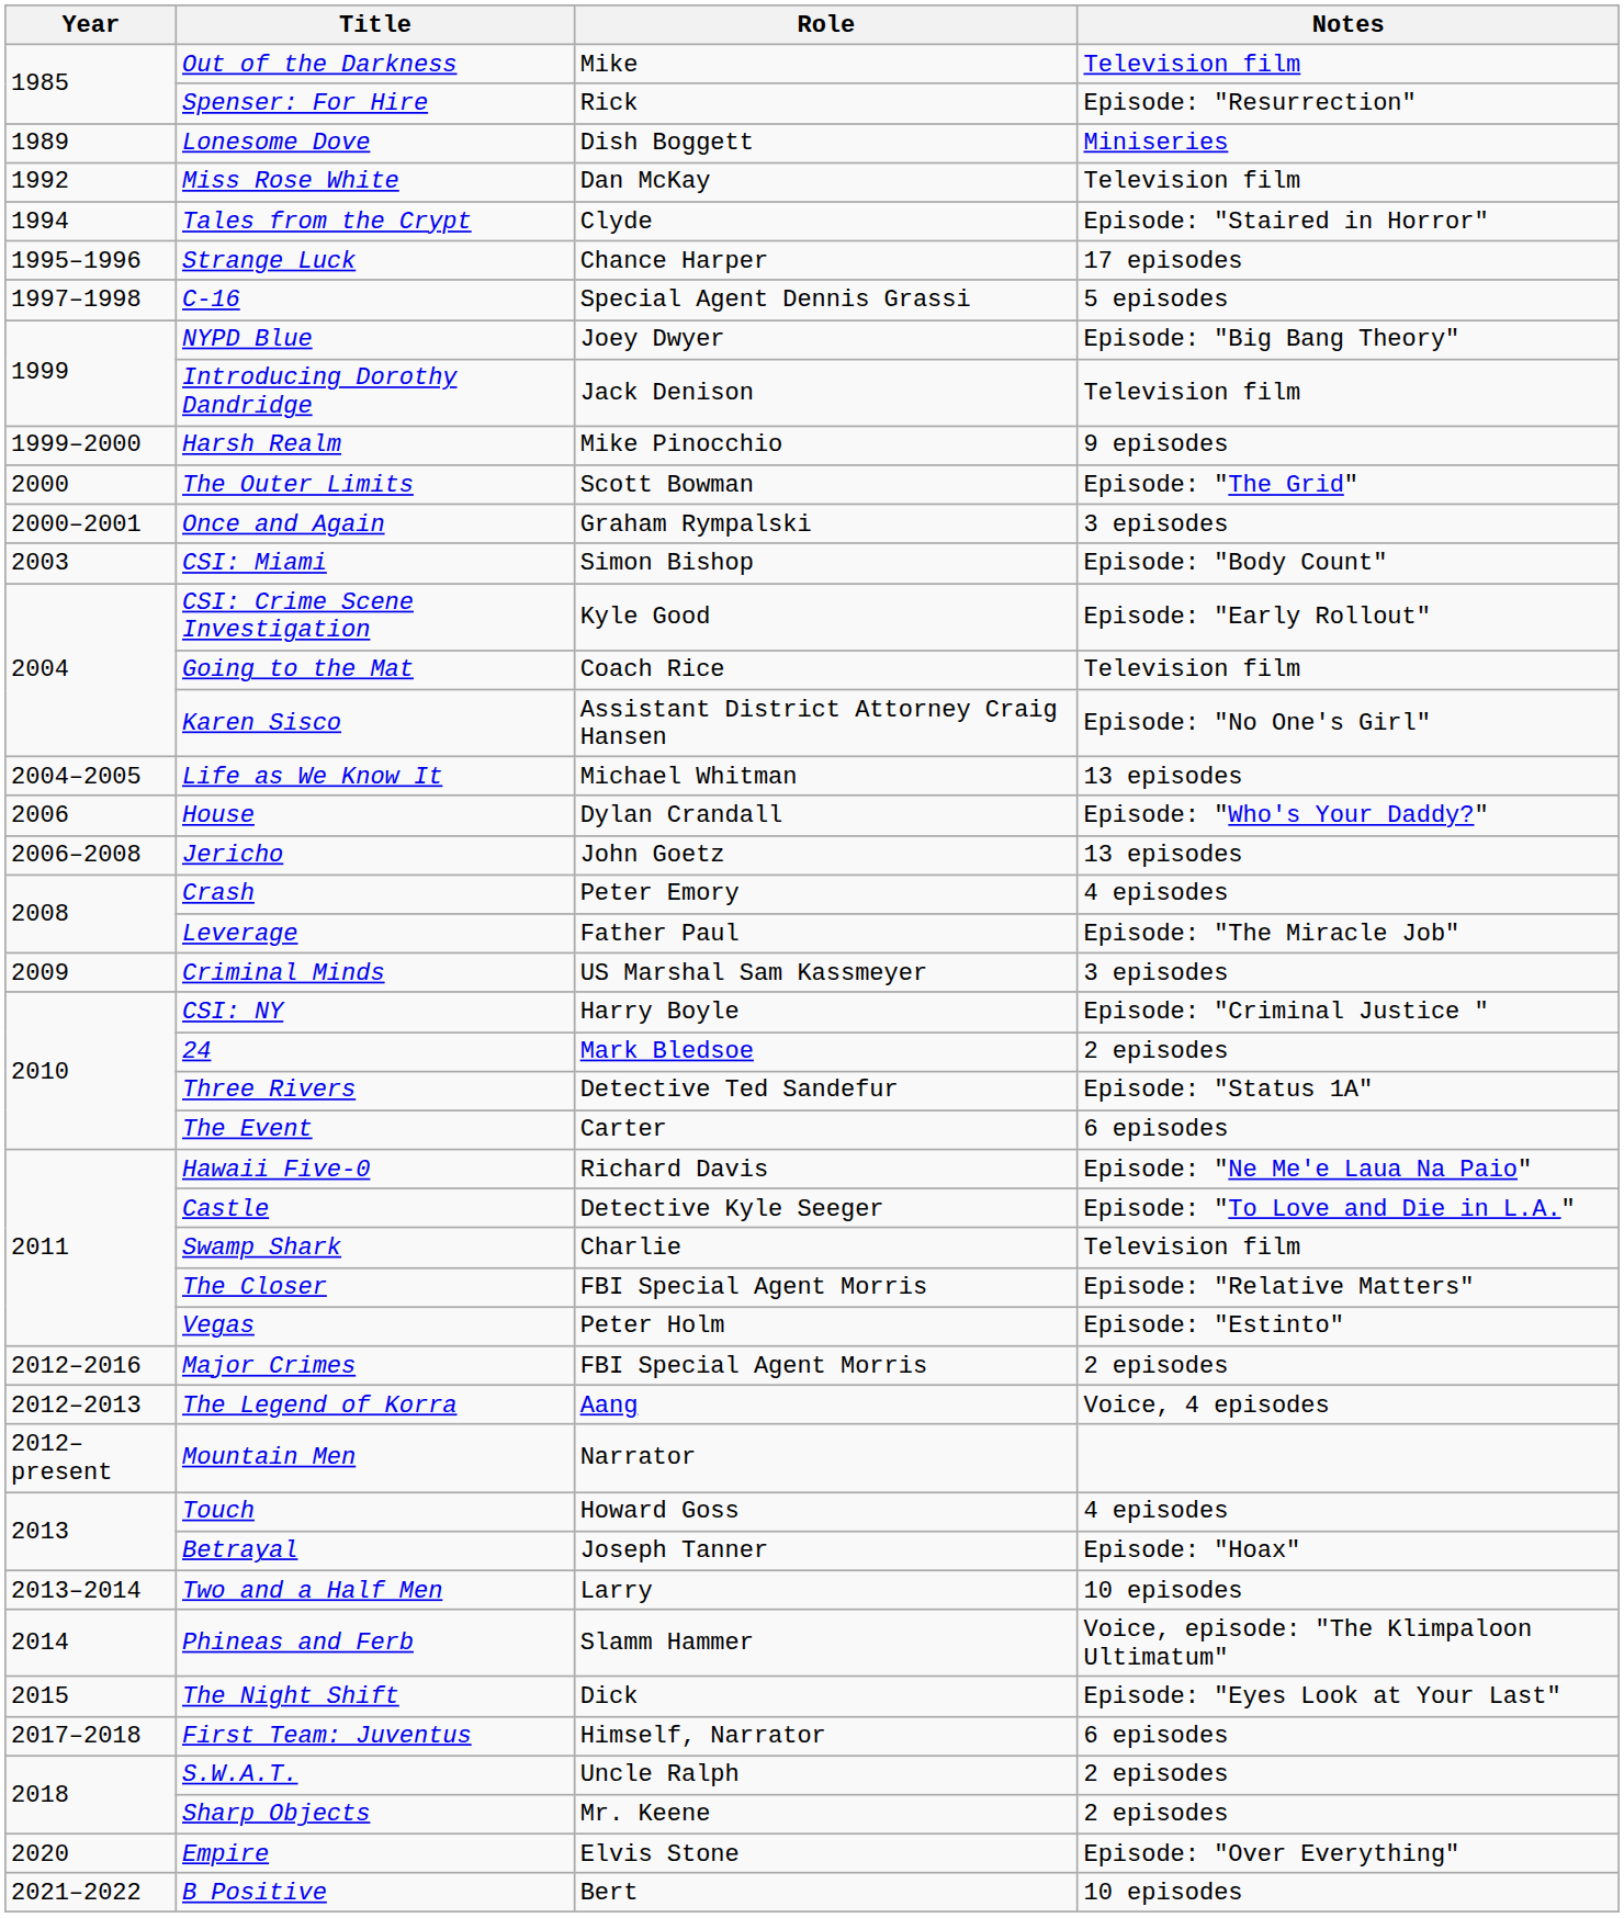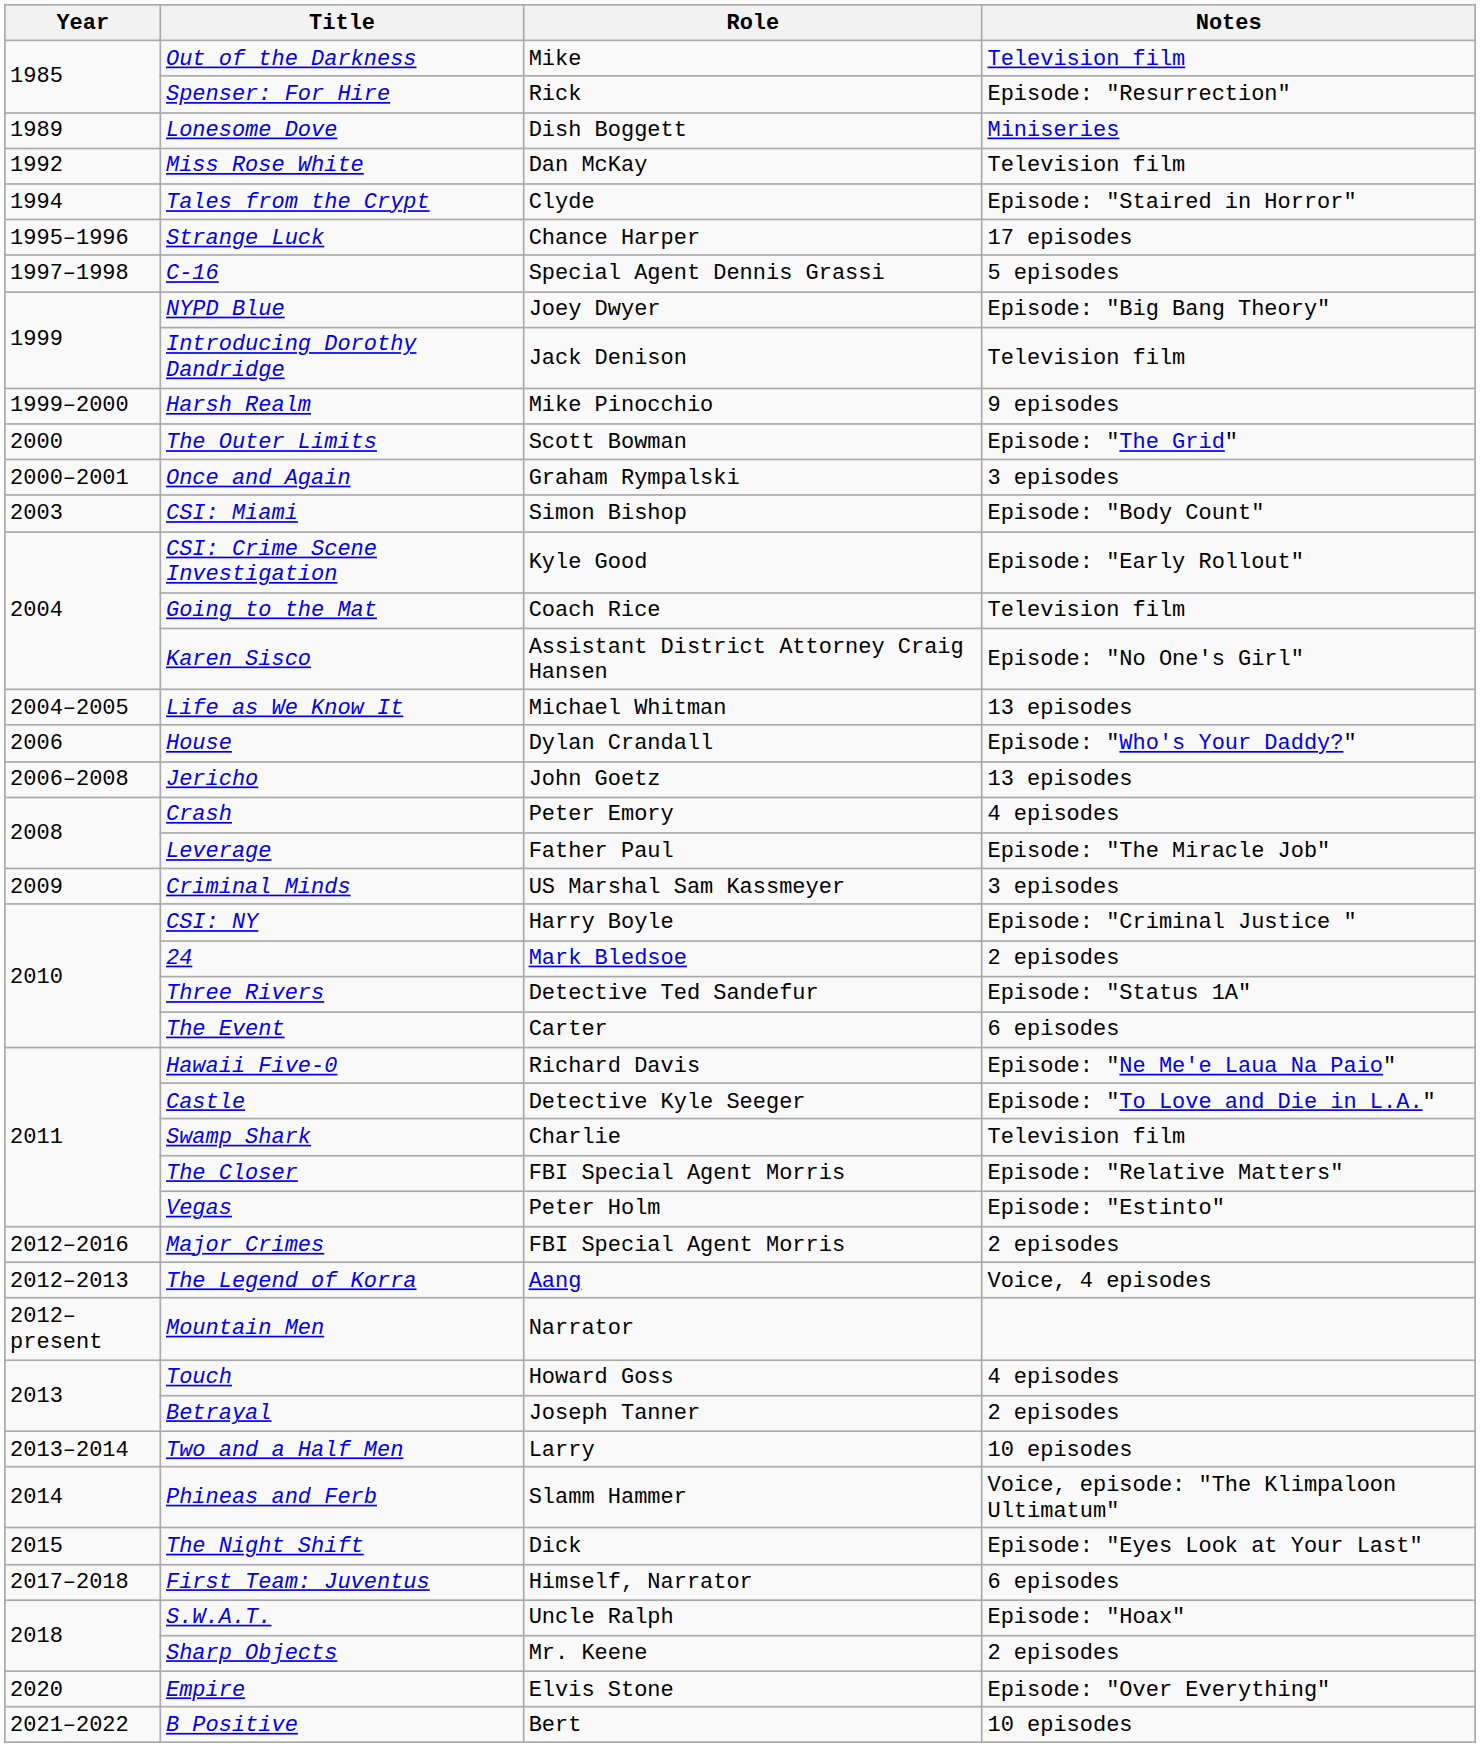 <table class="wikitable sortable">
 <tr>
 <th>Year</th>
 <th>Title</th>
 <th>Role</th>
 <th>Notes</th>
 </tr>
 <tr>
 <td rowspan="2">1985</td>
 <td><em><a href='#'>Out of the Darkness</a></em></td>
 <td>Mike</td>
 <td><a href='#'>Television film</a></td>
 </tr>
 <tr>
 <td><em><a href='#'>Spenser: For Hire</a></em></td>
 <td>Rick</td>
 <td>Episode: "Resurrection"</td>
 </tr>
 <tr>
 <td>1989</td>
 <td><em><a href='#'>Lonesome Dove</a></em></td>
 <td>Dish Boggett</td>
 <td><a href='#'>Miniseries</a></td>
 </tr>
 <tr>
 <td>1992</td>
 <td><em><a href='#'>Miss Rose White</a></em></td>
 <td>Dan McKay</td>
 <td>Television film</td>
 </tr>
 <tr>
 <td>1994</td>
 <td><em><a href='#'>Tales from the Crypt</a></em></td>
 <td>Clyde</td>
 <td>Episode: "Staired in Horror"</td>
 </tr>
 <tr>
 <td>1995–1996</td>
 <td><em><a href='#'>Strange Luck</a></em></td>
 <td>Chance Harper</td>
 <td>17 episodes</td>
 </tr>
 <tr>
 <td>1997–1998</td>
 <td><em><a href='#'>C-16</a></em></td>
 <td>Special Agent Dennis Grassi</td>
 <td>5 episodes</td>
 </tr>
 <tr>
 <td rowspan="2">1999</td>
 <td><em><a href='#'>NYPD Blue</a></em></td>
 <td>Joey Dwyer</td>
 <td>Episode: "Big Bang Theory"</td>
 </tr>
 <tr>
 <td><em><a href='#'>Introducing Dorothy Dandridge</a></em></td>
 <td>Jack Denison</td>
 <td>Television film</td>
 </tr>
 <tr>
 <td>1999–2000</td>
 <td><em><a href='#'>Harsh Realm</a></em></td>
 <td>Mike Pinocchio</td>
 <td>9 episodes</td>
 </tr>
 <tr>
 <td>2000</td>
 <td><em><a href='#'>The Outer Limits</a></em></td>
 <td>Scott Bowman</td>
 <td>Episode: "<a href='#'>The Grid</a>"</td>
 </tr>
 <tr>
 <td>2000–2001</td>
 <td><em><a href='#'>Once and Again</a></em></td>
 <td>Graham Rympalski</td>
 <td>3 episodes</td>
 </tr>
 <tr>
 <td>2003</td>
 <td><em><a href='#'>CSI: Miami</a></em></td>
 <td>Simon Bishop</td>
 <td>Episode: "Body Count"</td>
 </tr>
 <tr>
 <td rowspan="3">2004</td>
 <td><em><a href='#'>CSI: Crime Scene Investigation</a></em></td>
 <td>Kyle Good</td>
 <td>Episode: "Early Rollout"</td>
 </tr>
 <tr>
 <td><em><a href='#'>Going to the Mat</a></em></td>
 <td>Coach Rice</td>
 <td>Television film</td>
 </tr>
 <tr>
 <td><em><a href='#'>Karen Sisco</a></em></td>
 <td>Assistant District Attorney Craig Hansen</td>
 <td>Episode: "No One's Girl"</td>
 </tr>
 <tr>
 <td>2004–2005</td>
 <td><em><a href='#'>Life as We Know It</a></em></td>
 <td>Michael Whitman</td>
 <td>13 episodes</td>
 </tr>
 <tr>
 <td>2006</td>
 <td><em><a href='#'>House</a></em></td>
 <td>Dylan Crandall</td>
 <td>Episode: "<a href='#'>Who's Your Daddy?</a>"</td>
 </tr>
 <tr>
 <td>2006–2008</td>
 <td><em><a href='#'>Jericho</a></em></td>
 <td>John Goetz</td>
 <td>13 episodes</td>
 </tr>
 <tr>
 <td rowspan="2">2008</td>
 <td><em><a href='#'>Crash</a></em></td>
 <td>Peter Emory</td>
 <td>4 episodes</td>
 </tr>
 <tr>
 <td><em><a href='#'>Leverage</a></em></td>
 <td>Father Paul</td>
 <td>Episode: "The Miracle Job"</td>
 </tr>
 <tr>
 <td>2009</td>
 <td><em><a href='#'>Criminal Minds</a></em></td>
 <td>US Marshal Sam Kassmeyer</td>
 <td>3 episodes</td>
 </tr>
 <tr>
 <td rowspan="4">2010</td>
 <td><em><a href='#'>CSI: NY</a></em></td>
 <td>Harry Boyle</td>
 <td>Episode: "Criminal Justice "</td>
 </tr>
 <tr>
 <td><em><a href='#'>24</a></em></td>
 <td><a href='#'>Mark Bledsoe</a></td>
 <td>2 episodes</td>
 </tr>
 <tr>
 <td><em><a href='#'>Three Rivers</a></em></td>
 <td>Detective Ted Sandefur</td>
 <td>Episode: "Status 1A"</td>
 </tr>
 <tr>
 <td><em><a href='#'>The Event</a></em></td>
 <td>Carter</td>
 <td>6 episodes</td>
 </tr>
 <tr>
 <td rowspan="5">2011</td>
 <td><em><a href='#'>Hawaii Five-0</a></em></td>
 <td>Richard Davis</td>
 <td>Episode: "<a href='#'>Ne Me'e Laua Na Paio</a>"</td>
 </tr>
 <tr>
 <td><em><a href='#'>Castle</a></em></td>
 <td>Detective Kyle Seeger</td>
 <td>Episode: "<a href='#'>To Love and Die in L.A.</a>"</td>
 </tr>
 <tr>
 <td><em><a href='#'>Swamp Shark</a></em></td>
 <td>Charlie</td>
 <td>Television film</td>
 </tr>
 <tr>
 <td><em><a href='#'>The Closer</a></em></td>
 <td>FBI Special Agent Morris</td>
 <td>Episode: "Relative Matters"</td>
 </tr>
 <tr>
 <td><em><a href='#'>Vegas</a></em></td>
 <td>Peter Holm</td>
 <td>Episode: "Estinto"</td>
 </tr>
 <tr>
 <td>2012–2016</td>
 <td><em><a href='#'>Major Crimes</a></em></td>
 <td>FBI Special Agent Morris</td>
 <td>2 episodes</td>
 </tr>
 <tr>
 <td>2012–2013</td>
 <td><em><a href='#'>The Legend of Korra</a></em></td>
 <td><a href='#'>Aang</a></td>
 <td>Voice, 4 episodes</td>
 </tr>
 <tr>
 <td>2012–present</td>
 <td><em><a href='#'>Mountain Men</a></em></td>
 <td>Narrator</td>
 <td></td>
 </tr>
 <tr>
 <td rowspan="2">2013</td>
 <td><em><a href='#'>Touch</a></em></td>
 <td>Howard Goss</td>
 <td>4 episodes</td>
 </tr>
 <tr>
 <td><em><a href='#'>Betrayal</a></em></td>
 <td>Joseph Tanner</td>
-<td>Episode: "Hoax"</td>
+<td>2 episodes</td>
 </tr>
 <tr>
 <td>2013–2014</td>
 <td><em><a href='#'>Two and a Half Men</a></em></td>
 <td>Larry</td>
 <td>10 episodes</td>
 </tr>
 <tr>
 <td>2014</td>
 <td><em><a href='#'>Phineas and Ferb</a></em></td>
 <td>Slamm Hammer</td>
 <td>Voice, episode: "The Klimpaloon Ultimatum"</td>
 </tr>
 <tr>
 <td>2015</td>
 <td><em><a href='#'>The Night Shift</a></em></td>
 <td>Dick</td>
 <td>Episode: "Eyes Look at Your Last"</td>
 </tr>
 <tr>
 <td>2017–2018</td>
 <td><em><a href='#'>First Team: Juventus</a></em></td>
 <td>Himself, Narrator</td>
 <td>6 episodes</td>
 </tr>
 <tr>
 <td rowspan="2">2018</td>
 <td><em><a href='#'>S.W.A.T.</a></em></td>
 <td>Uncle Ralph</td>
-<td>2 episodes</td>
+<td>Episode: "Hoax"</td>
 </tr>
 <tr>
 <td><em><a href='#'>Sharp Objects</a></em></td>
 <td>Mr. Keene</td>
 <td>2 episodes</td>
 </tr>
 <tr>
 <td>2020</td>
 <td><em><a href='#'>Empire</a></em></td>
 <td>Elvis Stone</td>
 <td>Episode: "Over Everything"</td>
 </tr>
 <tr>
 <td>2021–2022</td>
 <td><em><a href='#'>B Positive</a></em></td>
 <td>Bert</td>
 <td>10 episodes</td>
 </tr>
 </table>
